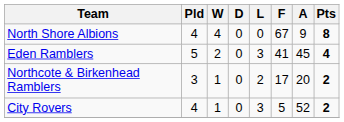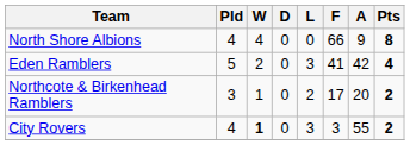 <table class="wikitable" style="text-align:center;">
 <tr>
 <th width=220>Team</th>
 <th width=20 abbr="Played">Pld</th>
 <th width=20 abbr="Won">W</th>
 <th width=20 abbr="Drawn">D</th>
 <th width=20 abbr="Lost">L</th>
 <th width=20 abbr="For">F</th>
 <th width=20 abbr="Against">A</th>
 <th width=20 abbr="Points">Pts</th>
 </tr>
 <tr>
 <td style="text-align:left;"><a href='#'>North Shore Albions</a></td>
 <td>4</td>
 <td>4</td>
 <td>0</td>
 <td>0</td>
-<td>67</td>
+<td>66</td>
 <td>9</td>
 <td><strong>8</strong></td>
 </tr>
 <tr>
 <td style="text-align:left;"><a href='#'>Eden Ramblers</a></td>
 <td>5</td>
 <td>2</td>
 <td>0</td>
 <td>3</td>
 <td>41</td>
-<td>45</td>
+<td>42</td>
 <td><strong>4</strong></td>
 </tr>
 <tr>
 <td style="text-align:left;"><a href='#'>Northcote & Birkenhead Ramblers</a></td>
 <td>3</td>
 <td>1</td>
 <td>0</td>
 <td>2</td>
 <td>17</td>
 <td>20</td>
 <td><strong>2</strong></td>
 </tr>
 <tr>
 <td style="text-align:left;"><a href='#'>City Rovers</a></td>
 <td>4</td>
-<td>1</td>
+<td><strong>1</strong></td>
 <td>0</td>
 <td>3</td>
-<td>5</td>
-<td>52</td>
+<td>3</td>
+<td>55</td>
 <td><strong>2</strong></td>
 </tr>
 <tr>
 </tr>
 </table>
